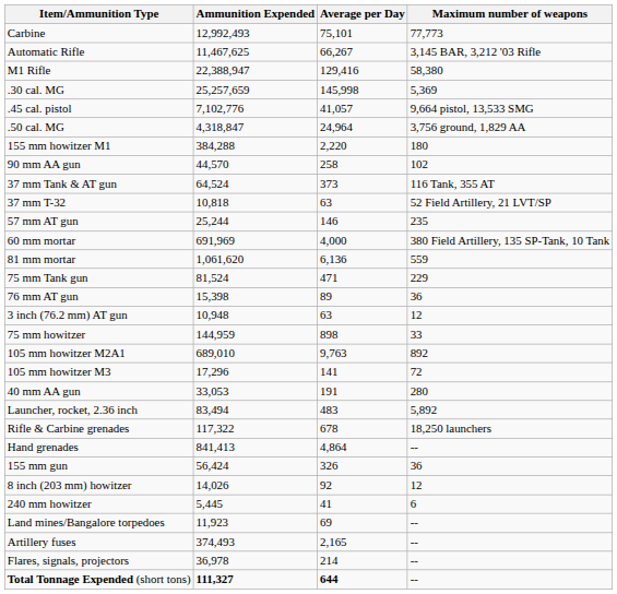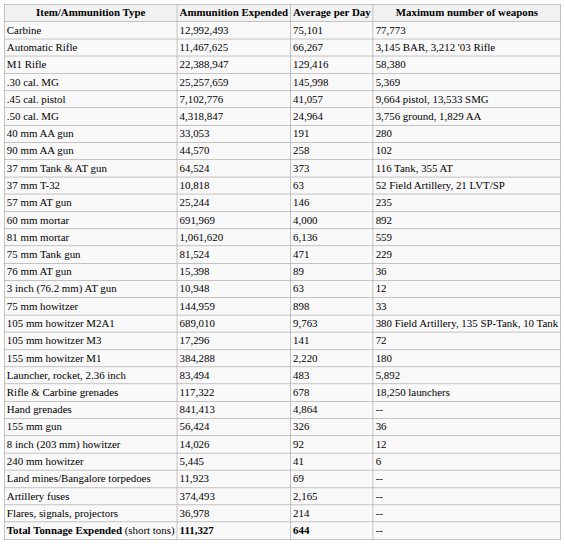 <table class="wikitable">
 <tr>
 <th>Item/Ammunition Type</th>
 <th>Ammunition Expended</th>
 <th>Average per Day</th>
 <th>Maximum number of weapons</th>
 </tr>
 <tr>
 <td>Carbine</td>
 <td>12,992,493</td>
 <td>75,101</td>
 <td>77,773</td>
 </tr>
 <tr>
 <td>Automatic Rifle</td>
 <td>11,467,625</td>
 <td>66,267</td>
 <td>3,145 BAR, 3,212 '03 Rifle</td>
 </tr>
 <tr>
 <td>M1 Rifle</td>
 <td>22,388,947</td>
 <td>129,416</td>
 <td>58,380</td>
 </tr>
 <tr>
 <td>.30 cal. MG</td>
 <td>25,257,659</td>
 <td>145,998</td>
 <td>5,369</td>
 </tr>
 <tr>
 <td>.45 cal. pistol</td>
 <td>7,102,776</td>
 <td>41,057</td>
 <td>9,664 pistol, 13,533 SMG</td>
 </tr>
 <tr>
 <td>.50 cal. MG</td>
 <td>4,318,847</td>
 <td>24,964</td>
 <td>3,756 ground, 1,829 AA</td>
 </tr>
 <tr>
-<td>155 mm howitzer M1</td>
-<td>384,288</td>
-<td>2,220</td>
-<td>180</td>
+<td>40 mm AA gun</td>
+<td>33,053</td>
+<td>191</td>
+<td>280</td>
 </tr>
 <tr>
 <td>90 mm AA gun</td>
 <td>44,570</td>
 <td>258</td>
 <td>102</td>
 </tr>
 <tr>
 <td>37 mm Tank & AT gun</td>
 <td>64,524</td>
 <td>373</td>
 <td>116 Tank, 355 AT</td>
 </tr>
 <tr>
 <td>37 mm T-32</td>
 <td>10,818</td>
 <td>63</td>
 <td>52 Field Artillery, 21 LVT/SP</td>
 </tr>
 <tr>
 <td>57 mm AT gun</td>
 <td>25,244</td>
 <td>146</td>
 <td>235</td>
 </tr>
 <tr>
 <td>60 mm mortar</td>
 <td>691,969</td>
 <td>4,000</td>
-<td>380 Field Artillery, 135 SP-Tank, 10 Tank</td>
+<td>892</td>
 </tr>
 <tr>
 <td>81 mm mortar</td>
 <td>1,061,620</td>
 <td>6,136</td>
 <td>559</td>
 </tr>
 <tr>
 <td>75 mm Tank gun</td>
 <td>81,524</td>
 <td>471</td>
 <td>229</td>
 </tr>
 <tr>
 <td>76 mm AT gun</td>
 <td>15,398</td>
 <td>89</td>
 <td>36</td>
 </tr>
 <tr>
 <td>3 inch (76.2 mm) AT gun</td>
 <td>10,948</td>
 <td>63</td>
 <td>12</td>
 </tr>
 <tr>
 <td>75 mm howitzer</td>
 <td>144,959</td>
 <td>898</td>
 <td>33</td>
 </tr>
 <tr>
 <td>105 mm howitzer M2A1</td>
 <td>689,010</td>
 <td>9,763</td>
-<td>892</td>
+<td>380 Field Artillery, 135 SP-Tank, 10 Tank</td>
 </tr>
 <tr>
 <td>105 mm howitzer M3</td>
 <td>17,296</td>
 <td>141</td>
 <td>72</td>
 </tr>
 <tr>
-<td>40 mm AA gun</td>
-<td>33,053</td>
-<td>191</td>
-<td>280</td>
+<td>155 mm howitzer M1</td>
+<td>384,288</td>
+<td>2,220</td>
+<td>180</td>
 </tr>
 <tr>
 <td>Launcher, rocket, 2.36 inch</td>
 <td>83,494</td>
 <td>483</td>
 <td>5,892</td>
 </tr>
 <tr>
 <td>Rifle & Carbine grenades</td>
 <td>117,322</td>
 <td>678</td>
 <td>18,250 launchers</td>
 </tr>
 <tr>
 <td>Hand grenades</td>
 <td>841,413</td>
 <td>4,864</td>
 <td>--</td>
 </tr>
 <tr>
 <td>155 mm gun</td>
 <td>56,424</td>
 <td>326</td>
 <td>36</td>
 </tr>
 <tr>
 <td>8 inch (203 mm) howitzer</td>
 <td>14,026</td>
 <td>92</td>
 <td>12</td>
 </tr>
 <tr>
 <td>240 mm howitzer</td>
 <td>5,445</td>
 <td>41</td>
 <td>6</td>
 </tr>
 <tr>
 <td>Land mines/Bangalore torpedoes</td>
 <td>11,923</td>
 <td>69</td>
 <td>--</td>
 </tr>
 <tr>
 <td>Artillery fuses</td>
 <td>374,493</td>
 <td>2,165</td>
 <td>--</td>
 </tr>
 <tr>
 <td>Flares, signals, projectors</td>
 <td>36,978</td>
 <td>214</td>
 <td>--</td>
 </tr>
 <tr>
 <td><strong>Total Tonnage Expended</strong> (short tons)</td>
 <td><strong>111,327</strong></td>
 <td><strong>644</strong></td>
 <td>--</td>
 </tr>
 </table>
